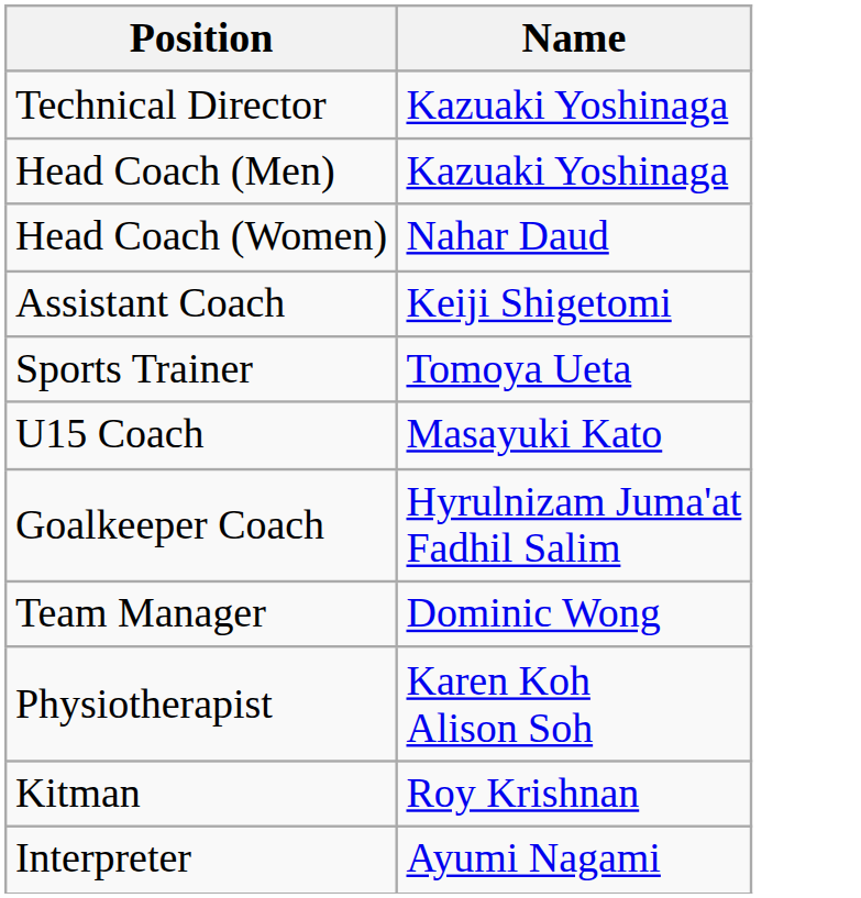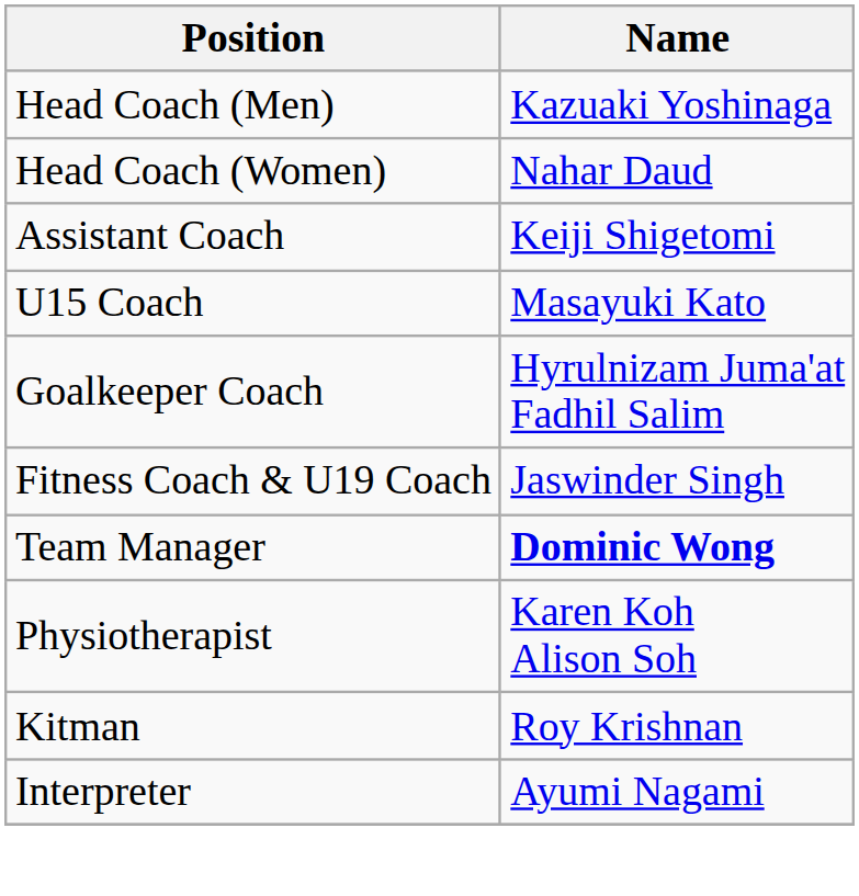 <table class="wikitable">
 <tr>
 <th>Position</th>
 <th>Name</th>
-</tr>
-<tr>
-<td>Technical Director</td>
-<td> <a href='#'>Kazuaki Yoshinaga</a></td>
 </tr>
 <tr>
 <td>Head Coach (Men)</td>
 <td> <a href='#'>Kazuaki Yoshinaga</a></td>
 </tr>
 <tr>
 <td>Head Coach (Women)</td>
 <td> <a href='#'>Nahar Daud</a></td>
 </tr>
 <tr>
 <td>Assistant Coach</td>
 <td> <a href='#'>Keiji Shigetomi</a></td>
 </tr>
 <tr>
-<td>Sports Trainer</td>
-<td> <a href='#'>Tomoya Ueta</a></td>
-</tr>
-<tr>
 <td>U15 Coach</td>
 <td> <a href='#'>Masayuki Kato</a></td>
 </tr>
 <tr>
 <td>Goalkeeper Coach</td>
 <td> <a href='#'>Hyrulnizam Juma'at</a> <br>  <a href='#'>Fadhil Salim</a></td>
 </tr>
 <tr>
+<td>Fitness Coach & U19 Coach</td>
+<td> <a href='#'>Jaswinder Singh</a></td>
+</tr>
+<tr>
 <td>Team Manager</td>
-<td> <a href='#'>Dominic Wong</a></td>
+<td><strong> <a href='#'>Dominic Wong</a></strong></td>
 </tr>
 <tr>
 <td>Physiotherapist</td>
 <td> <a href='#'>Karen Koh</a> <br>  <a href='#'>Alison Soh</a></td>
 </tr>
 <tr>
 <td>Kitman</td>
 <td> <a href='#'>Roy Krishnan</a></td>
 </tr>
 <tr>
 <td>Interpreter</td>
 <td> <a href='#'>Ayumi Nagami</a></td>
 </tr>
 <tr>
 </tr>
 </table>
